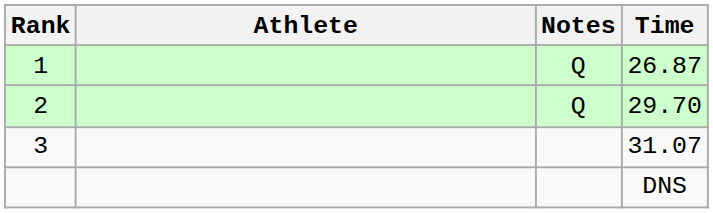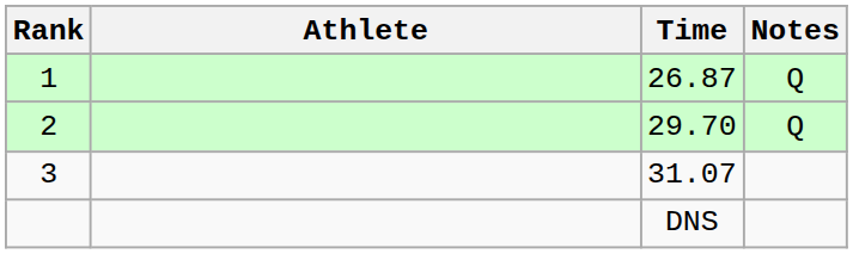 <table class="wikitable" style="text-align:center">
 <tr>
 <th>Rank</th>
 <th Style="width:18em">Athlete</th>
+<th>Time</th>
 <th>Notes</th>
-<th>Time</th>
 </tr>
 <tr style="background:#cfc">
 <td>1</td>
 <td style="text-align:left"></td>
+<td>26.87</td>
 <td>Q</td>
-<td>26.87</td>
 </tr>
 <tr style="background:#cfc">
 <td>2</td>
 <td style="text-align:left"></td>
+<td>29.70</td>
 <td>Q</td>
-<td>29.70</td>
 </tr>
 <tr>
 <td>3</td>
 <td style="text-align:left"></td>
+<td>31.07</td>
 <td></td>
-<td>31.07</td>
 </tr>
 <tr>
 <td></td>
 <td style="text-align:left"></td>
+<td>DNS</td>
 <td></td>
-<td>DNS</td>
 </tr>
 </table>
